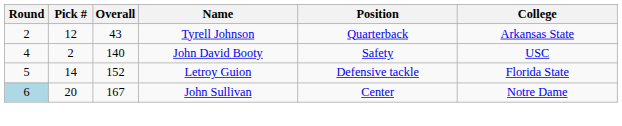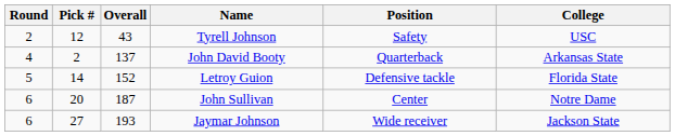 <table class="wikitable sortable" style="text-align:center">
 <tr>
 <th width=50px>Round</th>
 <th width=50px>Pick #</th>
 <th width=50px>Overall</th>
 <th width=200px>Name</th>
 <th width=200px>Position</th>
 <th width=200px>College</th>
 </tr>
 <tr>
 <td>2</td>
 <td>12</td>
 <td>43</td>
 <td><a href='#'>Tyrell Johnson</a></td>
-<td><a href='#'>Quarterback</a></td>
-<td><a href='#'>Arkansas State</a></td>
+<td><a href='#'>Safety</a></td>
+<td><a href='#'>USC</a></td>
 </tr>
 <tr>
 <td>4</td>
 <td>2</td>
-<td>140</td>
+<td>137</td>
 <td><a href='#'>John David Booty</a></td>
-<td><a href='#'>Safety</a></td>
-<td><a href='#'>USC</a></td>
+<td><a href='#'>Quarterback</a></td>
+<td><a href='#'>Arkansas State</a></td>
 </tr>
 <tr>
 <td>5</td>
 <td>14</td>
 <td>152</td>
 <td><a href='#'>Letroy Guion</a></td>
 <td><a href='#'>Defensive tackle</a></td>
 <td><a href='#'>Florida State</a></td>
 </tr>
 <tr>
-<td style="background: lightblue;">6</td>
+<td>6</td>
 <td>20</td>
-<td>167</td>
+<td>187</td>
 <td><a href='#'>John Sullivan</a></td>
 <td><a href='#'>Center</a></td>
 <td><a href='#'>Notre Dame</a></td>
 </tr>
+<tr>
+<td>6</td>
+<td>27</td>
+<td>193</td>
+<td><a href='#'>Jaymar Johnson</a></td>
+<td><a href='#'>Wide receiver</a></td>
+<td><a href='#'>Jackson State</a></td>
+</tr>
 </table>
